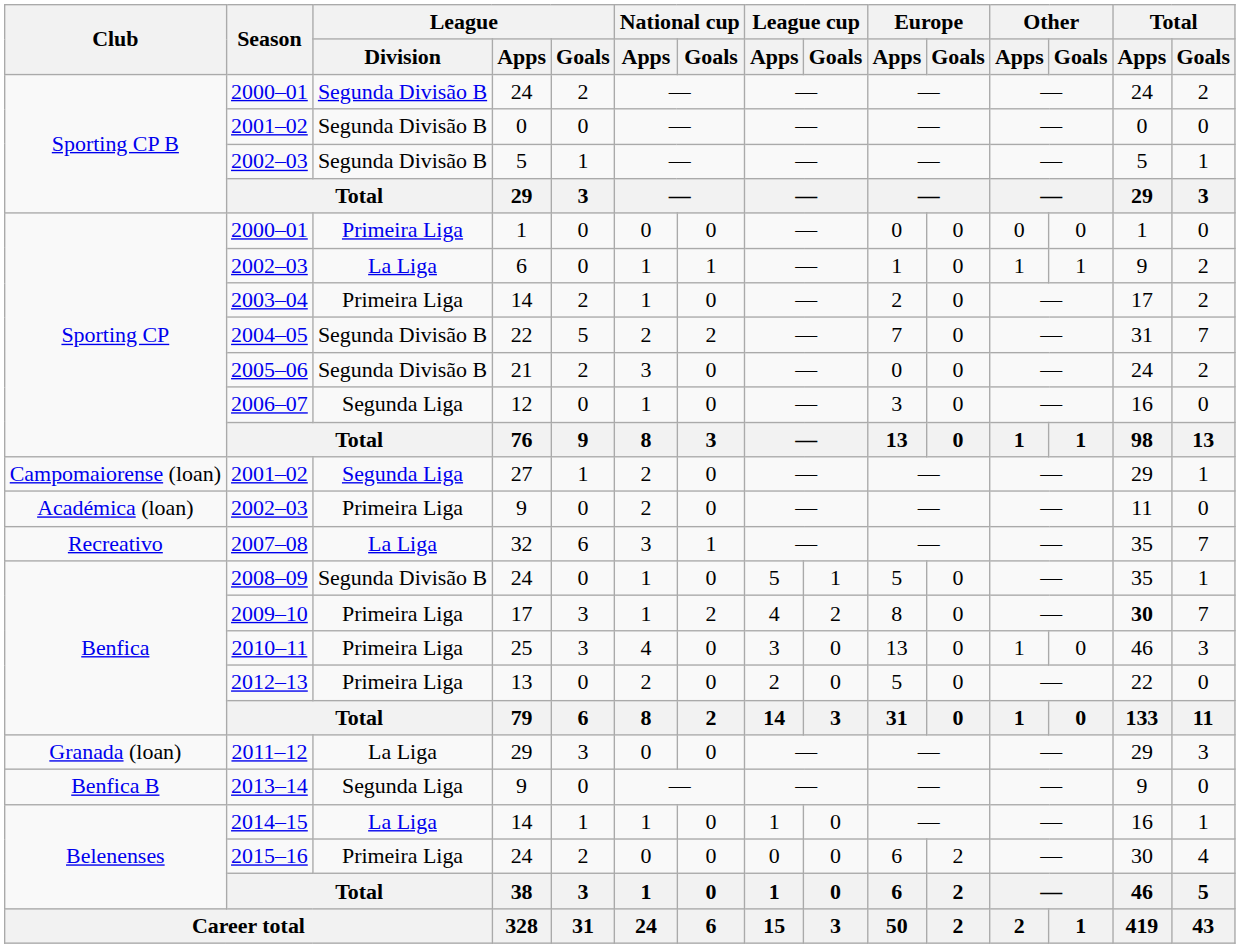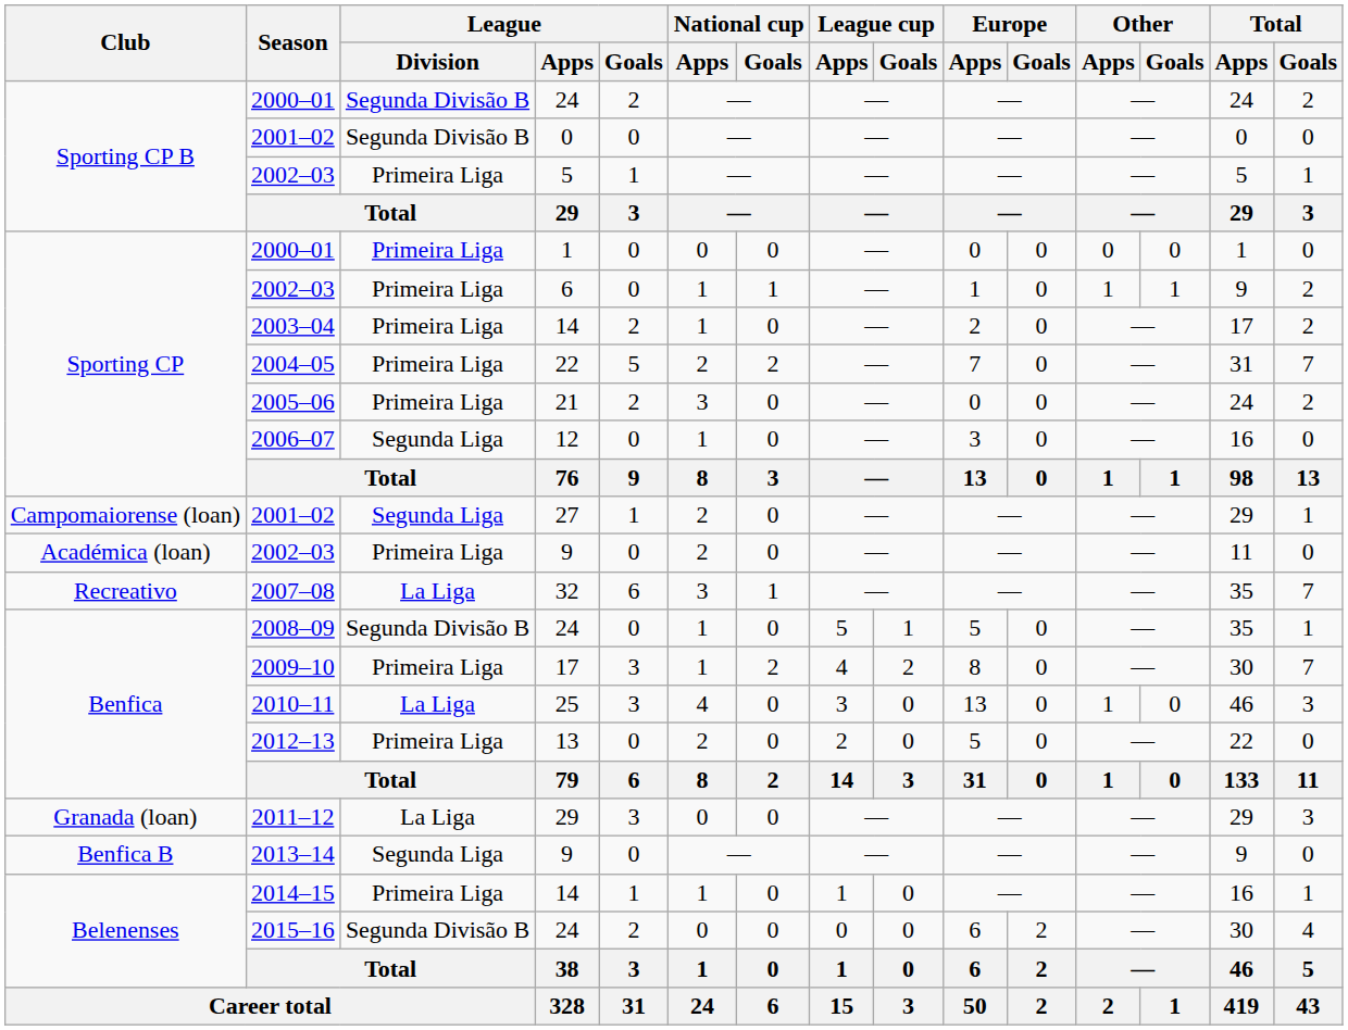 <table class="wikitable" style="text-align:center">
 <tr>
 <th rowspan="2">Club</th>
 <th rowspan="2">Season</th>
 <th colspan="3">League</th>
 <th colspan="2">National cup</th>
 <th colspan="2">League cup</th>
 <th colspan="2">Europe</th>
 <th colspan="2">Other</th>
 <th colspan="2">Total</th>
 </tr>
 <tr>
 <th>Division</th>
 <th>Apps</th>
 <th>Goals</th>
 <th>Apps</th>
 <th>Goals</th>
 <th>Apps</th>
 <th>Goals</th>
 <th>Apps</th>
 <th>Goals</th>
 <th>Apps</th>
 <th>Goals</th>
 <th>Apps</th>
 <th>Goals</th>
 </tr>
 <tr>
 <td rowspan="4"><a href='#'>Sporting CP B</a></td>
 <td><a href='#'>2000–01</a></td>
 <td><a href='#'>Segunda Divisão B</a></td>
 <td>24</td>
 <td>2</td>
 <td colspan="2">—</td>
 <td colspan="2">—</td>
 <td colspan="2">—</td>
 <td colspan="2">—</td>
 <td>24</td>
 <td>2</td>
 </tr>
 <tr>
 <td><a href='#'>2001–02</a></td>
 <td>Segunda Divisão B</td>
 <td>0</td>
 <td>0</td>
 <td colspan="2">—</td>
 <td colspan="2">—</td>
 <td colspan="2">—</td>
 <td colspan="2">—</td>
 <td>0</td>
 <td>0</td>
 </tr>
 <tr>
 <td><a href='#'>2002–03</a></td>
-<td>Segunda Divisão B</td>
+<td>Primeira Liga</td>
 <td>5</td>
 <td>1</td>
 <td colspan="2">—</td>
 <td colspan="2">—</td>
 <td colspan="2">—</td>
 <td colspan="2">—</td>
 <td>5</td>
 <td>1</td>
 </tr>
 <tr>
 <th colspan="2">Total</th>
 <th>29</th>
 <th>3</th>
 <th colspan="2">—</th>
 <th colspan="2">—</th>
 <th colspan="2">—</th>
 <th colspan="2">—</th>
 <th>29</th>
 <th>3</th>
 </tr>
 <tr>
 <td rowspan="7"><a href='#'>Sporting CP</a></td>
 <td><a href='#'>2000–01</a></td>
 <td><a href='#'>Primeira Liga</a></td>
 <td>1</td>
 <td>0</td>
 <td>0</td>
 <td>0</td>
 <td colspan="2">—</td>
 <td>0</td>
 <td>0</td>
 <td>0</td>
 <td>0</td>
 <td>1</td>
 <td>0</td>
 </tr>
 <tr>
 <td><a href='#'>2002–03</a></td>
-<td><a href='#'>La Liga</a></td>
+<td>Primeira Liga</td>
 <td>6</td>
 <td>0</td>
 <td>1</td>
 <td>1</td>
 <td colspan="2">—</td>
 <td>1</td>
 <td>0</td>
 <td>1</td>
 <td>1</td>
 <td>9</td>
 <td>2</td>
 </tr>
 <tr>
 <td><a href='#'>2003–04</a></td>
 <td>Primeira Liga</td>
 <td>14</td>
 <td>2</td>
 <td>1</td>
 <td>0</td>
 <td colspan="2">—</td>
 <td>2</td>
 <td>0</td>
 <td colspan="2">—</td>
 <td>17</td>
 <td>2</td>
 </tr>
 <tr>
 <td><a href='#'>2004–05</a></td>
-<td>Segunda Divisão B</td>
+<td>Primeira Liga</td>
 <td>22</td>
 <td>5</td>
 <td>2</td>
 <td>2</td>
 <td colspan="2">—</td>
 <td>7</td>
 <td>0</td>
 <td colspan="2">—</td>
 <td>31</td>
 <td>7</td>
 </tr>
 <tr>
 <td><a href='#'>2005–06</a></td>
-<td>Segunda Divisão B</td>
+<td>Primeira Liga</td>
 <td>21</td>
 <td>2</td>
 <td>3</td>
 <td>0</td>
 <td colspan="2">—</td>
 <td>0</td>
 <td>0</td>
 <td colspan="2">—</td>
 <td>24</td>
 <td>2</td>
 </tr>
 <tr>
 <td><a href='#'>2006–07</a></td>
 <td>Segunda Liga</td>
 <td>12</td>
 <td>0</td>
 <td>1</td>
 <td>0</td>
 <td colspan="2">—</td>
 <td>3</td>
 <td>0</td>
 <td colspan="2">—</td>
 <td>16</td>
 <td>0</td>
 </tr>
 <tr>
 <th colspan="2">Total</th>
 <th>76</th>
 <th>9</th>
 <th>8</th>
 <th>3</th>
 <th colspan="2">—</th>
 <th>13</th>
 <th>0</th>
 <th>1</th>
 <th>1</th>
 <th>98</th>
 <th>13</th>
 </tr>
 <tr>
 <td><a href='#'>Campomaiorense</a> (loan)</td>
 <td><a href='#'>2001–02</a></td>
 <td><a href='#'>Segunda Liga</a></td>
 <td>27</td>
 <td>1</td>
 <td>2</td>
 <td>0</td>
 <td colspan="2">—</td>
 <td colspan="2">—</td>
 <td colspan="2">—</td>
 <td>29</td>
 <td>1</td>
 </tr>
 <tr>
 <td><a href='#'>Académica</a> (loan)</td>
 <td><a href='#'>2002–03</a></td>
 <td>Primeira Liga</td>
 <td>9</td>
 <td>0</td>
 <td>2</td>
 <td>0</td>
 <td colspan="2">—</td>
 <td colspan="2">—</td>
 <td colspan="2">—</td>
 <td>11</td>
 <td>0</td>
 </tr>
 <tr>
 <td><a href='#'>Recreativo</a></td>
 <td><a href='#'>2007–08</a></td>
 <td><a href='#'>La Liga</a></td>
 <td>32</td>
 <td>6</td>
 <td>3</td>
 <td>1</td>
 <td colspan="2">—</td>
 <td colspan="2">—</td>
 <td colspan="2">—</td>
 <td>35</td>
 <td>7</td>
 </tr>
 <tr>
 <td rowspan="5"><a href='#'>Benfica</a></td>
 <td><a href='#'>2008–09</a></td>
 <td>Segunda Divisão B</td>
 <td>24</td>
 <td>0</td>
 <td>1</td>
 <td>0</td>
 <td>5</td>
 <td>1</td>
 <td>5</td>
 <td>0</td>
 <td colspan="2">—</td>
 <td>35</td>
 <td>1</td>
 </tr>
 <tr>
 <td><a href='#'>2009–10</a></td>
 <td>Primeira Liga</td>
 <td>17</td>
 <td>3</td>
 <td>1</td>
 <td>2</td>
 <td>4</td>
 <td>2</td>
 <td>8</td>
 <td>0</td>
 <td colspan="2">—</td>
-<td><strong>30</strong></td>
+<td>30</td>
 <td>7</td>
 </tr>
 <tr>
 <td><a href='#'>2010–11</a></td>
-<td>Primeira Liga</td>
+<td><a href='#'>La Liga</a></td>
 <td>25</td>
 <td>3</td>
 <td>4</td>
 <td>0</td>
 <td>3</td>
 <td>0</td>
 <td>13</td>
 <td>0</td>
 <td>1</td>
 <td>0</td>
 <td>46</td>
 <td>3</td>
 </tr>
 <tr>
 <td><a href='#'>2012–13</a></td>
 <td>Primeira Liga</td>
 <td>13</td>
 <td>0</td>
 <td>2</td>
 <td>0</td>
 <td>2</td>
 <td>0</td>
 <td>5</td>
 <td>0</td>
 <td colspan="2">—</td>
 <td>22</td>
 <td>0</td>
 </tr>
 <tr>
 <th colspan="2">Total</th>
 <th>79</th>
 <th>6</th>
 <th>8</th>
 <th>2</th>
 <th>14</th>
 <th>3</th>
 <th>31</th>
 <th>0</th>
 <th>1</th>
 <th>0</th>
 <th>133</th>
 <th>11</th>
 </tr>
 <tr>
 <td><a href='#'>Granada</a> (loan)</td>
 <td><a href='#'>2011–12</a></td>
 <td>La Liga</td>
 <td>29</td>
 <td>3</td>
 <td>0</td>
 <td>0</td>
 <td colspan="2">—</td>
 <td colspan="2">—</td>
 <td colspan="2">—</td>
 <td>29</td>
 <td>3</td>
 </tr>
 <tr>
 <td><a href='#'>Benfica B</a></td>
 <td><a href='#'>2013–14</a></td>
 <td>Segunda Liga</td>
 <td>9</td>
 <td>0</td>
 <td colspan="2">—</td>
 <td colspan="2">—</td>
 <td colspan="2">—</td>
 <td colspan="2">—</td>
 <td>9</td>
 <td>0</td>
 </tr>
 <tr>
 <td rowspan="3"><a href='#'>Belenenses</a></td>
 <td><a href='#'>2014–15</a></td>
-<td><a href='#'>La Liga</a></td>
+<td>Primeira Liga</td>
 <td>14</td>
 <td>1</td>
 <td>1</td>
 <td>0</td>
 <td>1</td>
 <td>0</td>
 <td colspan="2">—</td>
 <td colspan="2">—</td>
 <td>16</td>
 <td>1</td>
 </tr>
 <tr>
 <td><a href='#'>2015–16</a></td>
-<td>Primeira Liga</td>
+<td>Segunda Divisão B</td>
 <td>24</td>
 <td>2</td>
 <td>0</td>
 <td>0</td>
 <td>0</td>
 <td>0</td>
 <td>6</td>
 <td>2</td>
 <td colspan="2">—</td>
 <td>30</td>
 <td>4</td>
 </tr>
 <tr>
 <th colspan="2">Total</th>
 <th>38</th>
 <th>3</th>
 <th>1</th>
 <th>0</th>
 <th>1</th>
 <th>0</th>
 <th>6</th>
 <th>2</th>
 <th colspan="2">—</th>
 <th>46</th>
 <th>5</th>
 </tr>
 <tr>
 <th colspan="3">Career total</th>
 <th>328</th>
 <th>31</th>
 <th>24</th>
 <th>6</th>
 <th>15</th>
 <th>3</th>
 <th>50</th>
 <th>2</th>
 <th>2</th>
 <th>1</th>
 <th>419</th>
 <th>43</th>
 </tr>
 </table>
